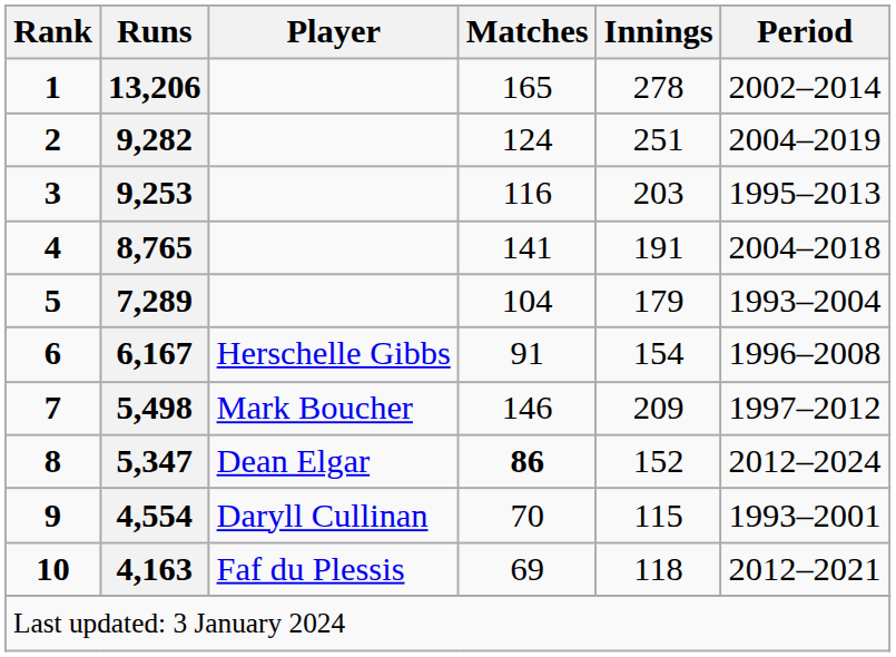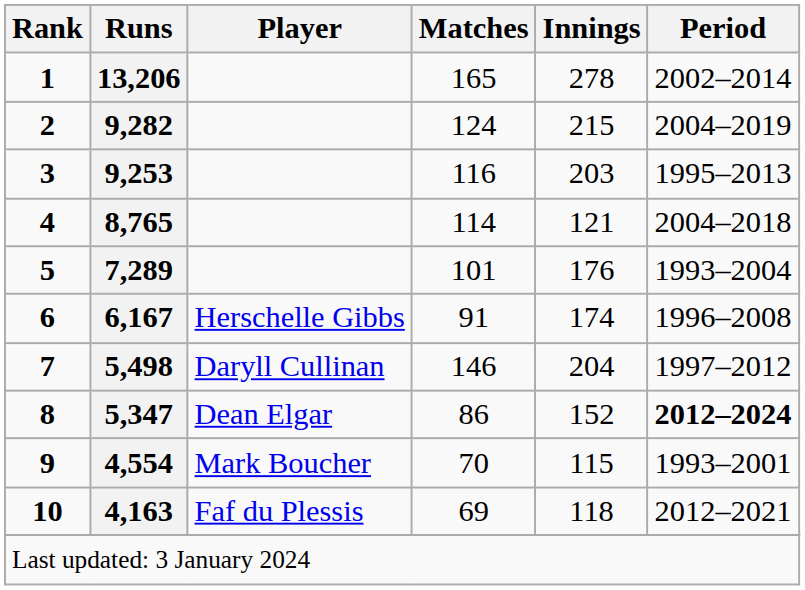 <table class="wikitable plainrowheaders sortable">
 <tr>
 <th scope=col>Rank</th>
 <th scope=col>Runs</th>
 <th scope=col>Player</th>
 <th scope=col>Matches</th>
 <th scope=col>Innings</th>
 <th scope=col>Period</th>
 </tr>
 <tr>
 <td align=center><strong>1</strong></td>
 <th scope=row style="text-align:center;">13,206</th>
 <td></td>
 <td align=center>165</td>
 <td align=center>278</td>
 <td>2002–2014</td>
 </tr>
 <tr>
 <td align=center><strong>2</strong></td>
 <th scope=row style=text-align:center;>9,282</th>
 <td></td>
 <td align=center>124</td>
-<td align=center>251</td>
+<td align=center>215</td>
 <td>2004–2019</td>
 </tr>
 <tr>
 <td align=center><strong>3</strong></td>
 <th scope=row style=text-align:center;>9,253</th>
 <td></td>
 <td align=center>116</td>
 <td align=center>203</td>
 <td>1995–2013</td>
 </tr>
 <tr>
 <td align=center><strong>4</strong></td>
 <th scope=row style=text-align:center;>8,765</th>
 <td></td>
-<td align=center>141</td>
-<td align=center>191</td>
+<td align=center>114</td>
+<td align=center>121</td>
 <td>2004–2018</td>
 </tr>
 <tr>
 <td align=center><strong>5</strong></td>
 <th scope=row style=text-align:center;>7,289</th>
 <td></td>
-<td align=center>104</td>
-<td align=center>179</td>
+<td align=center>101</td>
+<td align=center>176</td>
 <td>1993–2004</td>
 </tr>
 <tr>
 <td align=center><strong>6</strong></td>
 <th scope=row style=text-align:center;>6,167</th>
 <td><a href='#'>Herschelle Gibbs</a></td>
 <td align=center>91</td>
-<td align=center>154</td>
+<td align=center>174</td>
 <td>1996–2008</td>
 </tr>
 <tr>
 <td align=center><strong>7</strong></td>
 <th scope=row style=text-align:center;>5,498</th>
-<td><a href='#'>Mark Boucher</a></td>
+<td><a href='#'>Daryll Cullinan</a></td>
 <td align=center>146</td>
-<td align=center>209</td>
+<td align=center>204</td>
 <td>1997–2012</td>
 </tr>
 <tr>
 <td align=center><strong>8</strong></td>
 <th scope=row style=text-align:center;>5,347</th>
 <td><a href='#'>Dean Elgar</a></td>
-<td align=center><strong>86</strong></td>
+<td align=center>86</td>
 <td align=center>152</td>
-<td>2012–2024</td>
+<td><strong>2012–2024</strong></td>
 </tr>
 <tr>
 <td align=center><strong>9</strong></td>
 <th scope=row style=text-align:center;>4,554</th>
-<td><a href='#'>Daryll Cullinan</a></td>
+<td><a href='#'>Mark Boucher</a></td>
 <td align=center>70</td>
 <td align=center>115</td>
 <td>1993–2001</td>
 </tr>
 <tr>
 <td align=center><strong>10</strong></td>
 <th scope=row style=text-align:center;>4,163</th>
 <td><a href='#'>Faf du Plessis</a></td>
 <td align=center>69</td>
 <td align=center>118</td>
 <td>2012–2021</td>
 </tr>
 <tr>
 </tr>
 <tr class=sortbottom>
 <td colspan=6><small>Last updated: 3 January 2024</small></td>
 </tr>
 </table>
